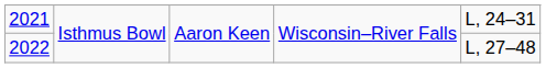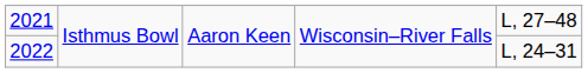 <table class="wikitable">
 <tr>
 </tr>
 <tr align="center">
 </tr>
 <tr>
 <td><a href='#'>2021</a></td>
 <td rowspan="2"><a href='#'>Isthmus Bowl</a></td>
 <td rowspan="2"><a href='#'>Aaron Keen</a></td>
 <td rowspan="2"><a href='#'>Wisconsin–River Falls</a></td>
-<td>L, 24–31</td>
+<td>L, 27–48</td>
 </tr>
 <tr>
 <td><a href='#'>2022</a></td>
-<td>L, 27–48</td>
+<td>L, 24–31</td>
 </tr>
 </table>
